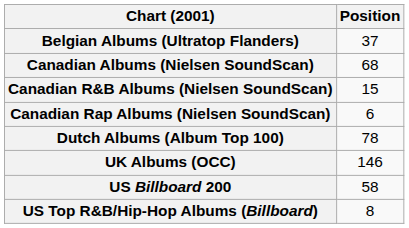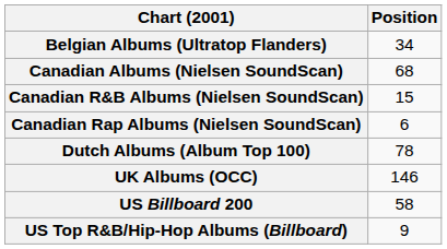 <table class="wikitable sortable plainrowheaders" style="text-align:center">
 <tr>
 <th scope="col">Chart (2001)</th>
 <th scope="col">Position</th>
 </tr>
 <tr>
 <th scope="row">Belgian Albums (Ultratop Flanders)</th>
-<td>37</td>
+<td>34</td>
 </tr>
 <tr>
 <th scope="row">Canadian Albums (Nielsen SoundScan)</th>
 <td>68</td>
 </tr>
 <tr>
 <th scope="row">Canadian R&B Albums (Nielsen SoundScan)</th>
 <td>15</td>
 </tr>
 <tr>
 <th scope="row">Canadian Rap Albums (Nielsen SoundScan)</th>
 <td>6</td>
 </tr>
 <tr>
 <th scope="row">Dutch Albums (Album Top 100)</th>
 <td>78</td>
 </tr>
 <tr>
 <th scope="row">UK Albums (OCC)</th>
 <td>146</td>
 </tr>
 <tr>
 <th scope="row">US <em>Billboard</em> 200</th>
 <td>58</td>
 </tr>
 <tr>
 <th scope="row">US Top R&B/Hip-Hop Albums (<em>Billboard</em>)</th>
-<td>8</td>
+<td>9</td>
 </tr>
 </table>
